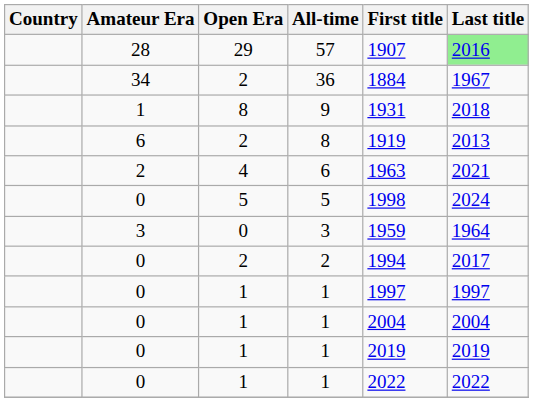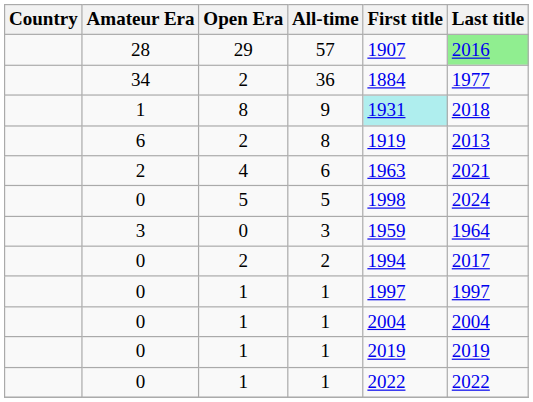 <table class="wikitable sortable">
 <tr>
 <th>Country</th>
 <th>Amateur Era</th>
 <th>Open Era</th>
 <th>All-time</th>
 <th>First title</th>
 <th>Last title</th>
 </tr>
 <tr>
 <td></td>
 <td align="center">28</td>
 <td align="center">29</td>
 <td align="center">57</td>
 <td><a href='#'>1907</a></td>
 <td style="background: lightgreen;"><a href='#'>2016</a></td>
 </tr>
 <tr>
 <td></td>
 <td align="center">34</td>
 <td align="center">2</td>
 <td align="center">36</td>
 <td><a href='#'>1884</a></td>
-<td><a href='#'>1967</a></td>
+<td><a href='#'>1977</a></td>
 </tr>
 <tr>
 <td></td>
 <td align="center">1</td>
 <td align="center">8</td>
 <td align="center">9</td>
-<td><a href='#'>1931</a></td>
+<td style="background: paleturquoise;"><a href='#'>1931</a></td>
 <td><a href='#'>2018</a></td>
 </tr>
 <tr>
 <td></td>
 <td align="center">6</td>
 <td align="center">2</td>
 <td align="center">8</td>
 <td><a href='#'>1919</a></td>
 <td><a href='#'>2013</a></td>
 </tr>
 <tr>
 <td></td>
 <td align="center">2</td>
 <td align="center">4</td>
 <td align="center">6</td>
 <td><a href='#'>1963</a></td>
 <td><a href='#'>2021</a></td>
 </tr>
 <tr>
 <td></td>
 <td align="center">0</td>
 <td align="center">5</td>
 <td align="center">5</td>
 <td><a href='#'>1998</a></td>
 <td><a href='#'>2024</a></td>
 </tr>
 <tr>
 <td></td>
 <td align="center">3</td>
 <td align="center">0</td>
 <td align="center">3</td>
 <td><a href='#'>1959</a></td>
 <td><a href='#'>1964</a></td>
 </tr>
 <tr>
 <td></td>
 <td align="center">0</td>
 <td align="center">2</td>
 <td align="center">2</td>
 <td><a href='#'>1994</a></td>
 <td><a href='#'>2017</a></td>
 </tr>
 <tr>
 <td></td>
 <td align="center">0</td>
 <td align="center">1</td>
 <td align="center">1</td>
 <td><a href='#'>1997</a></td>
 <td><a href='#'>1997</a></td>
 </tr>
 <tr>
 <td></td>
 <td align="center">0</td>
 <td align="center">1</td>
 <td align="center">1</td>
 <td><a href='#'>2004</a></td>
 <td><a href='#'>2004</a></td>
 </tr>
 <tr>
 <td></td>
 <td align="center">0</td>
 <td align="center">1</td>
 <td align="center">1</td>
 <td><a href='#'>2019</a></td>
 <td><a href='#'>2019</a></td>
 </tr>
 <tr>
 <td></td>
 <td align="center">0</td>
 <td align="center">1</td>
 <td align="center">1</td>
 <td><a href='#'>2022</a></td>
 <td><a href='#'>2022</a></td>
 </tr>
 <tr>
 </tr>
 </table>
